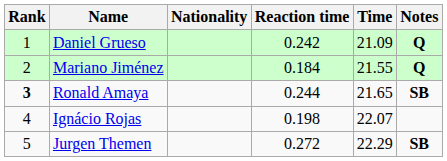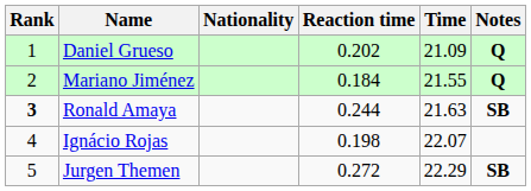 <table class="wikitable sortable" style="text-align:center">
 <tr>
 <th>Rank</th>
 <th>Name</th>
 <th>Nationality</th>
 <th>Reaction time</th>
 <th>Time</th>
 <th>Notes</th>
 </tr>
 <tr bgcolor=ccffcc>
 <td>1</td>
 <td align=left><a href='#'>Daniel Grueso</a></td>
 <td align=left></td>
-<td>0.242</td>
+<td>0.202</td>
 <td>21.09</td>
 <td><strong>Q</strong></td>
 </tr>
 <tr bgcolor=ccffcc>
 <td>2</td>
 <td align=left><a href='#'>Mariano Jiménez</a></td>
 <td align=left></td>
 <td>0.184</td>
 <td>21.55</td>
 <td><strong>Q</strong></td>
 </tr>
 <tr>
 <td><strong>3</strong></td>
 <td align=left><a href='#'>Ronald Amaya</a></td>
 <td align=left></td>
 <td>0.244</td>
-<td>21.65</td>
+<td>21.63</td>
 <td><strong>SB</strong></td>
 </tr>
 <tr>
 <td>4</td>
 <td align=left><a href='#'>Ignácio Rojas</a></td>
 <td align=left></td>
 <td>0.198</td>
 <td>22.07</td>
 <td></td>
 </tr>
 <tr>
 <td>5</td>
 <td align=left><a href='#'>Jurgen Themen</a></td>
 <td align=left></td>
 <td>0.272</td>
 <td>22.29</td>
 <td><strong>SB</strong></td>
 </tr>
 </table>
